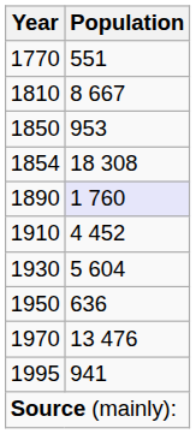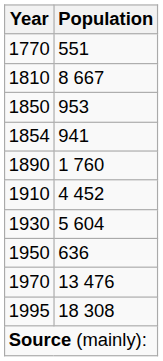 <table align=left class="wikitable">
 <tr>
 <th>Year</th>
 <th>Population</th>
 </tr>
 <tr>
 <td>1770</td>
 <td>551</td>
 </tr>
 <tr>
 <td>1810</td>
 <td>8 667</td>
 </tr>
 <tr>
 <td>1850</td>
 <td>953</td>
 </tr>
 <tr>
 <td>1854</td>
-<td>18 308</td>
+<td>941</td>
 </tr>
 <tr>
 <td>1890</td>
-<td style="background: lavender;">1 760</td>
+<td>1 760</td>
 </tr>
 <tr>
 <td>1910</td>
 <td>4 452</td>
 </tr>
 <tr>
 <td>1930</td>
 <td>5 604</td>
 </tr>
 <tr>
 <td>1950</td>
 <td>636</td>
 </tr>
 <tr>
 <td>1970</td>
 <td>13 476</td>
 </tr>
 <tr>
 <td>1995</td>
-<td>941</td>
+<td>18 308</td>
 </tr>
 <tr>
 <td colspan=2><strong>Source</strong> (mainly):<br><em></em></td>
 </tr>
 </table>
